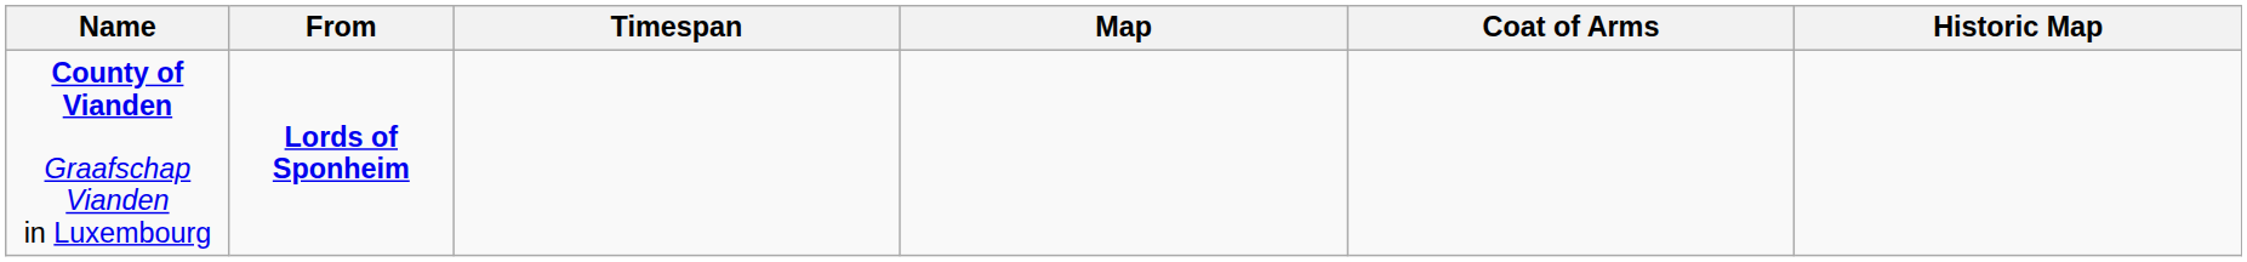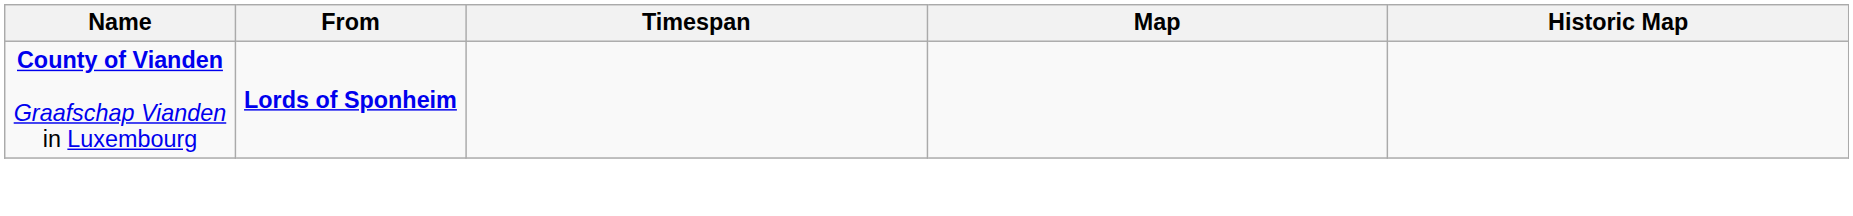 <table class="wikitable" style="text-align:center; width:100%">
 <tr>
 <th width=10%>Name</th>
 <th width=10%>From</th>
 <th width=20%>Timespan</th>
 <th width=20%>Map</th>
-<th width=20%>Coat of Arms</th>
 <th width=20%>Historic Map</th>
 </tr>
 <tr>
 <td><strong><a href='#'>County of Vianden</a></strong><br><br><em><a href='#'>Graafschap Vianden</a></em><br>in <a href='#'>Luxembourg</a></td>
 <td><strong><a href='#'>Lords of Sponheim</a></strong></td>
 <td></td>
 <td></td>
 <td><br></td>
-<td><br></td>
 </tr>
 </table>
